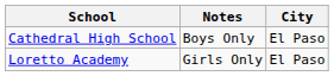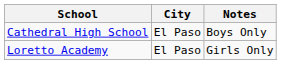 <table class="wikitable">
 <tr>
 <th>School</th>
+<th>City</th>
 <th>Notes</th>
-<th>City</th>
 </tr>
 <tr>
 <td><a href='#'>Cathedral High School</a></td>
+<td>El Paso</td>
 <td>Boys Only</td>
-<td>El Paso</td>
 </tr>
 <tr>
 <td><a href='#'>Loretto Academy</a></td>
+<td>El Paso</td>
 <td>Girls Only</td>
-<td>El Paso</td>
 </tr>
 </table>
